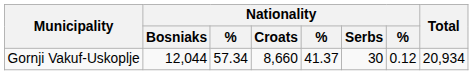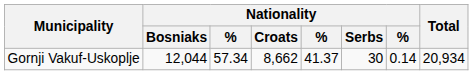 <table class="wikitable" style="text-align:right;">
 <tr>
 <th rowspan="2">Municipality</th>
 <th colspan="6">Nationality</th>
 <th rowspan="2">Total</th>
 </tr>
 <tr>
 <th>Bosniaks</th>
 <th>%</th>
 <th>Croats</th>
 <th>%</th>
 <th>Serbs</th>
 <th>%</th>
 </tr>
 <tr>
 <td style="text-align:left;">Gornji Vakuf-Uskoplje</td>
 <td>12,044</td>
 <td>57.34</td>
-<td>8,660</td>
+<td>8,662</td>
 <td>41.37</td>
 <td>30</td>
-<td>0.12</td>
+<td>0.14</td>
 <td>20,934</td>
 </tr>
 </table>
